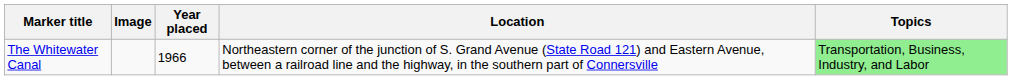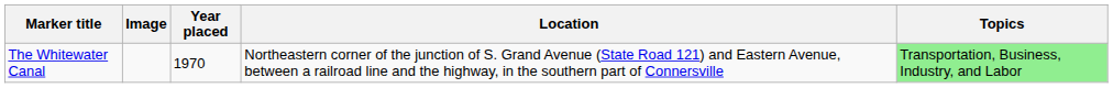 <table class="wikitable sortable" style="width:98%">
 <tr>
 <th>Marker title</th>
 <th class="unsortable">Image</th>
 <th>Year placed</th>
 <th>Location</th>
 <th>Topics</th>
 </tr>
 <tr>
 <td><a href='#'>The Whitewater Canal</a></td>
 <td></td>
-<td>1966</td>
+<td>1970</td>
 <td>Northeastern corner of the junction of S. Grand Avenue (<a href='#'>State Road 121</a>) and Eastern Avenue, between a railroad line and the highway, in the southern part of <a href='#'>Connersville</a><br><small></small></td>
 <td style="background: lightgreen;">Transportation, Business, Industry, and Labor</td>
 </tr>
 </table>
